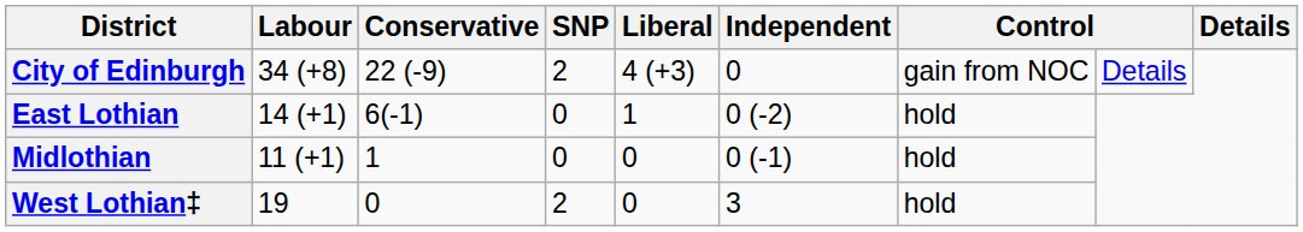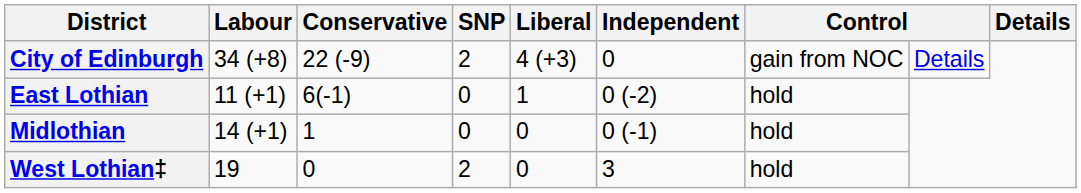 <table class="wikitable">
 <tr>
 <th scope="col">District</th>
 <th scope="col">Labour</th>
 <th scope="col">Conservative</th>
 <th scope="col">SNP</th>
 <th scope="col">Liberal</th>
 <th scope="col">Independent</th>
 <th scope="col" colspan=2>Control</th>
 <th scope="col">Details<br></th>
 </tr>
 <tr>
 <th scope="row" style="text-align: left;"><a href='#'>City of Edinburgh</a></th>
 <td>34 (+8)</td>
 <td>22 (-9)</td>
 <td>2</td>
 <td>4 (+3)</td>
 <td>0</td>
 <td> gain from NOC</td>
 <td><a href='#'>Details</a></td>
 </tr>
 <tr>
 <th scope="row" style="text-align: left;"><a href='#'>East Lothian</a></th>
-<td>14 (+1)</td>
+<td>11 (+1)</td>
 <td>6(-1)</td>
 <td>0</td>
 <td>1</td>
 <td>0 (-2)</td>
 <td> hold</td>
 </tr>
 <tr>
 <th scope="row" style="text-align: left;"><a href='#'>Midlothian</a></th>
-<td>11 (+1)</td>
+<td>14 (+1)</td>
 <td>1</td>
 <td>0</td>
 <td>0</td>
 <td>0 (-1)</td>
 <td> hold</td>
 </tr>
 <tr>
 <th scope="row" style="text-align: left;"><a href='#'>West Lothian</a>‡</th>
 <td>19</td>
 <td>0</td>
 <td>2</td>
 <td>0</td>
 <td>3</td>
 <td> hold</td>
 </tr>
 </table>
